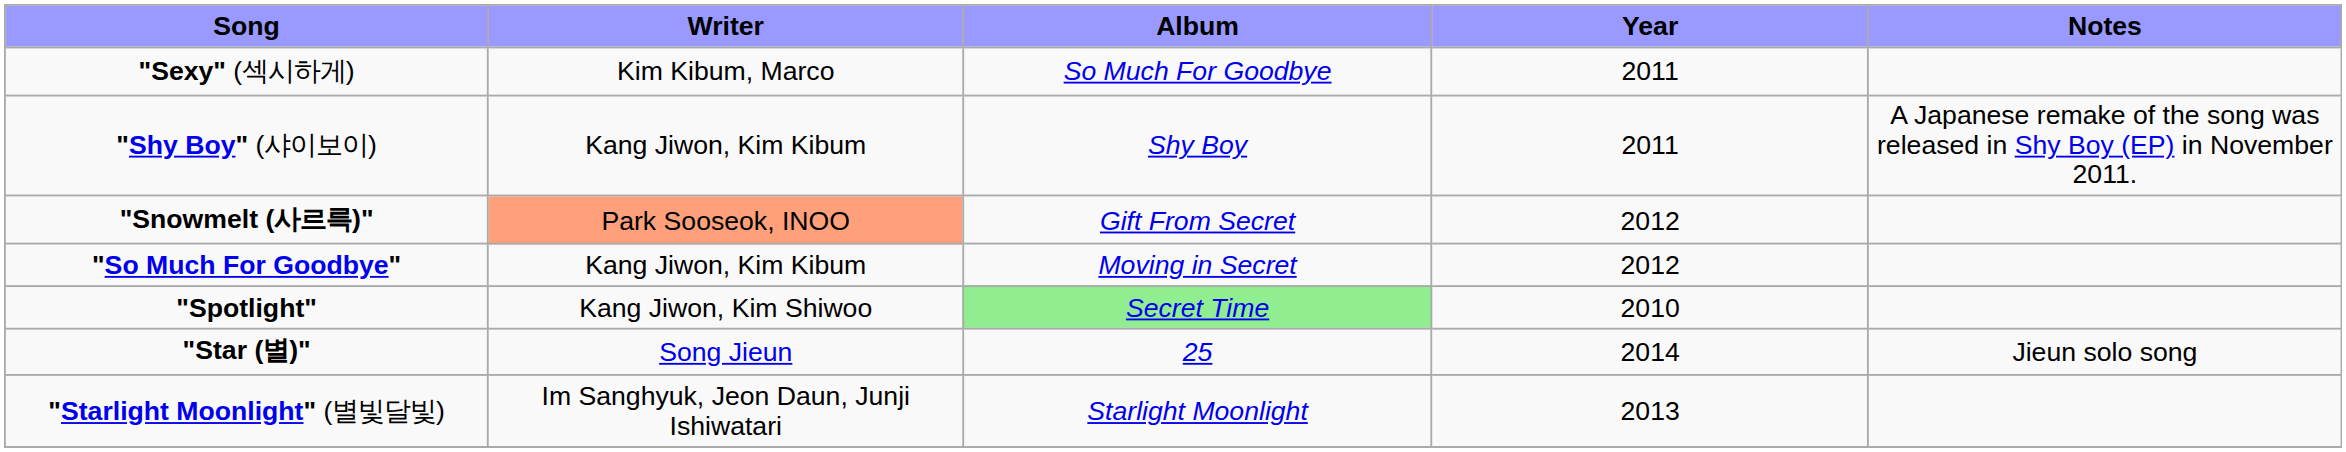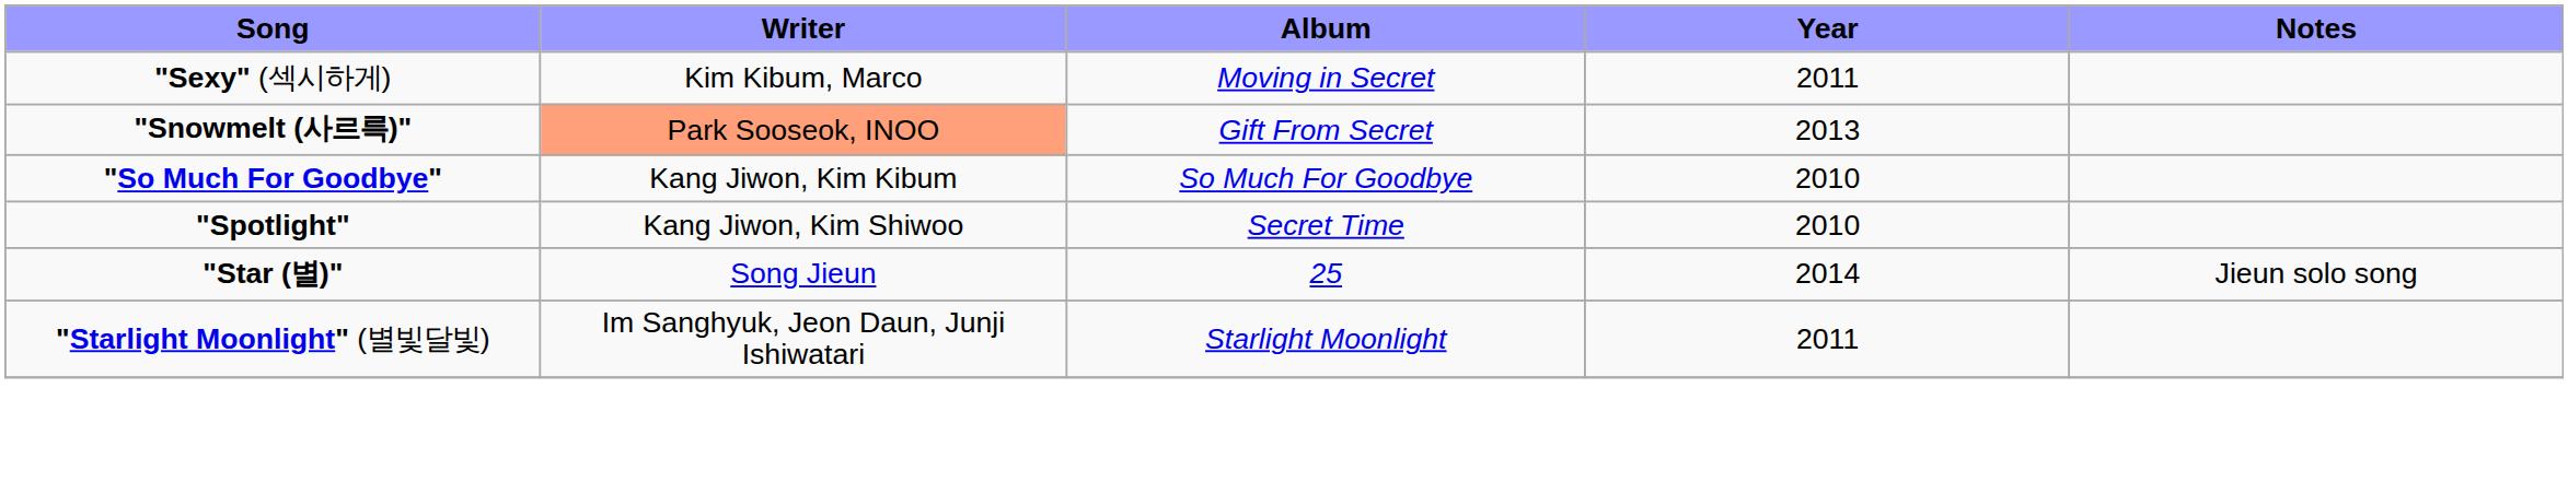 <table class="wikitable" style="margin:0.5em auto; clear:both; font-size:.9em; text-align:center; width:100%">
 <tr>
 <th width="500" style="background: #99F;">Song</th>
 <th width="500" style="background: #99F;">Writer</th>
 <th width="500" style="background: #99F;">Album</th>
 <th width="500" style="background: #99F;">Year</th>
 <th width="500" style="background: #99F;">Notes</th>
 </tr>
 <tr>
 <td><strong>"Sexy"</strong> (섹시하게) </td>
 <td>Kim Kibum, Marco </td>
-<td><em><a href='#'>So Much For Goodbye</a></em></td>
+<td><em><a href='#'>Moving in Secret</a></em></td>
 <td>2011</td>
 <td></td>
-</tr>
-<tr>
-<td><strong>"<a href='#'>Shy Boy</a>"</strong> (샤이보이) </td>
-<td>Kang Jiwon, Kim Kibum</td>
-<td><em><a href='#'>Shy Boy</a></em></td>
-<td>2011</td>
-<td>A Japanese remake of the song was released in <a href='#'>Shy Boy (EP)</a> in November 2011.</td>
 </tr>
 <tr>
 <td><strong>"Snowmelt (사르륵)"</strong> </td>
 <td style="background: lightsalmon;">Park Sooseok, INOO</td>
 <td><em><a href='#'>Gift From Secret</a></em></td>
-<td>2012</td>
+<td>2013</td>
 <td></td>
 </tr>
 <tr>
 <td><strong>"<a href='#'>So Much For Goodbye</a>"</strong> </td>
 <td>Kang Jiwon, Kim Kibum</td>
-<td><em><a href='#'>Moving in Secret</a></em></td>
-<td>2012</td>
+<td><em><a href='#'>So Much For Goodbye</a></em></td>
+<td>2010</td>
 <td></td>
 </tr>
 <tr>
 <td><strong>"Spotlight"</strong> </td>
 <td>Kang Jiwon, Kim Shiwoo</td>
-<td style="background: lightgreen;"><em><a href='#'>Secret Time</a></em></td>
+<td><em><a href='#'>Secret Time</a></em></td>
 <td>2010</td>
 <td></td>
 </tr>
 <tr>
 <td><strong>"Star (별)"</strong> </td>
 <td><a href='#'>Song Jieun</a></td>
 <td><em><a href='#'>25</a></em></td>
 <td>2014</td>
 <td>Jieun solo song</td>
 </tr>
 <tr>
 <td><strong>"<a href='#'>Starlight Moonlight</a>"</strong> (별빛달빛)  </td>
 <td>Im Sanghyuk, Jeon Daun, Junji Ishiwatari </td>
 <td><em><a href='#'>Starlight Moonlight</a></em></td>
-<td>2013</td>
+<td>2011</td>
 <td></td>
 </tr>
 <tr>
 </tr>
 </table>
